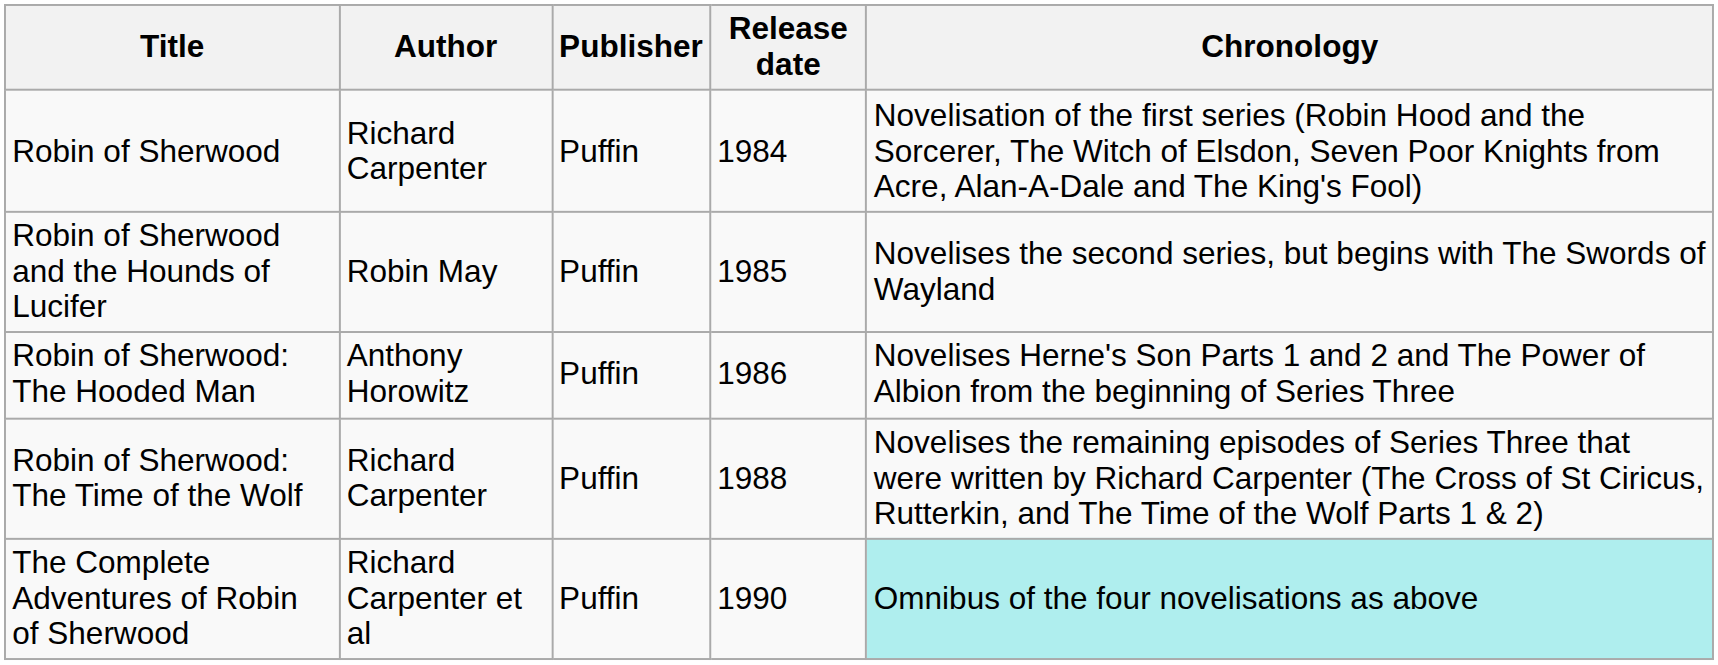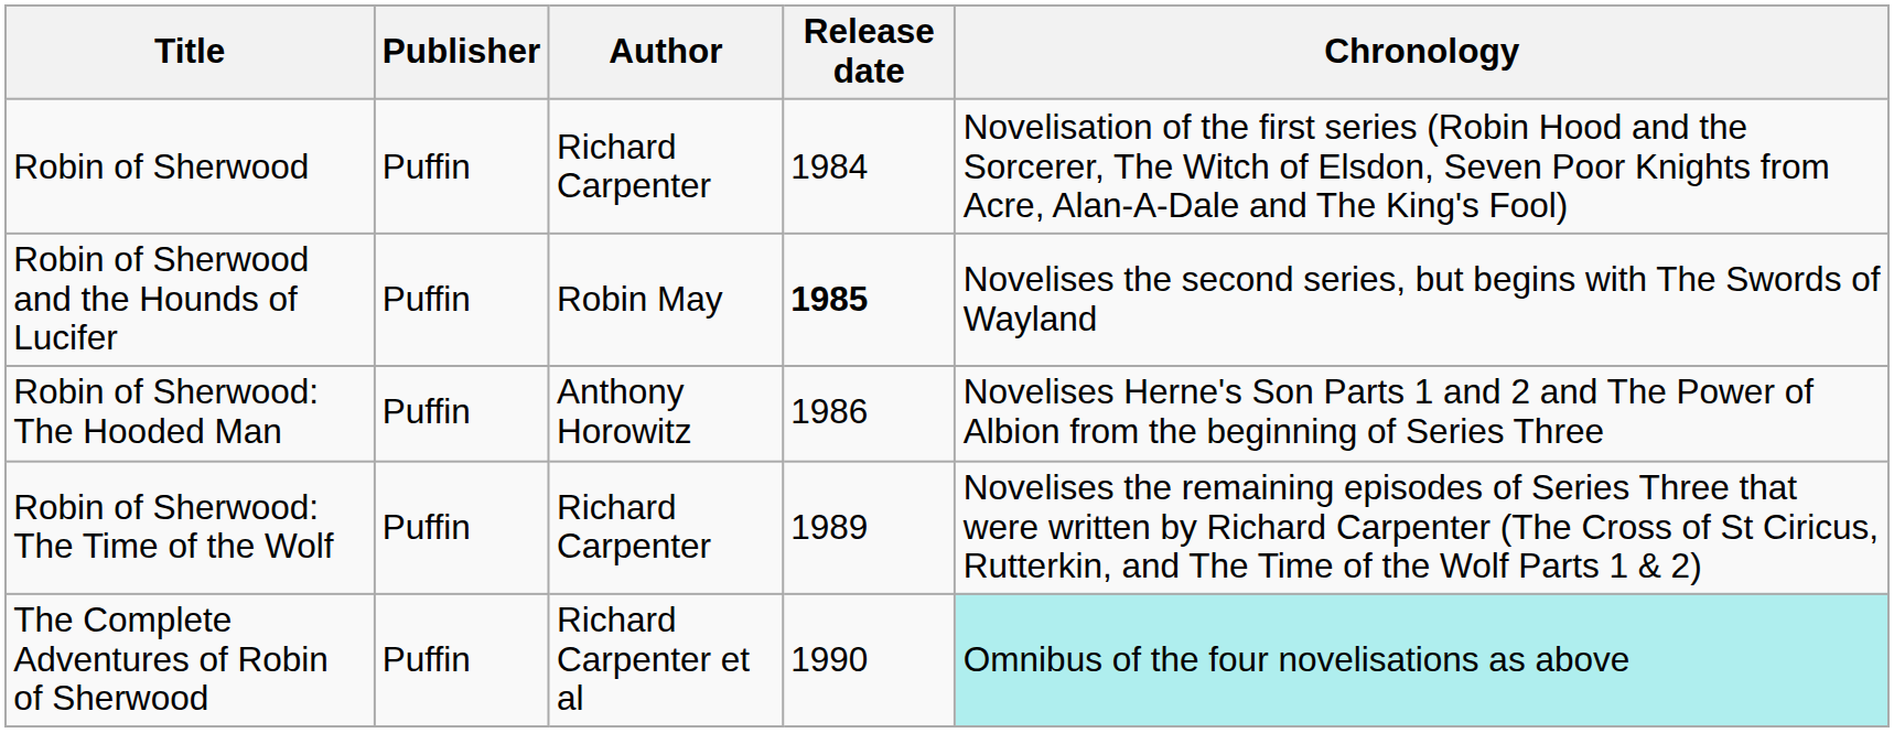 <table class="wikitable">
 <tr>
 <th>Title</th>
+<th>Publisher</th>
 <th>Author</th>
-<th>Publisher</th>
 <th>Release date</th>
 <th>Chronology</th>
 </tr>
 <tr>
 <td>Robin of Sherwood</td>
+<td>Puffin</td>
 <td>Richard Carpenter</td>
-<td>Puffin</td>
 <td>1984</td>
 <td>Novelisation of the first series (Robin Hood and the Sorcerer, The Witch of Elsdon, Seven Poor Knights from Acre, Alan-A-Dale and The King's Fool)</td>
 </tr>
 <tr>
 <td>Robin of Sherwood and the Hounds of Lucifer</td>
+<td>Puffin</td>
 <td>Robin May</td>
-<td>Puffin</td>
-<td>1985</td>
+<td><strong>1985</strong></td>
 <td>Novelises the second series, but begins with The Swords of Wayland</td>
 </tr>
 <tr>
 <td>Robin of Sherwood: The Hooded Man</td>
+<td>Puffin</td>
 <td>Anthony Horowitz</td>
-<td>Puffin</td>
 <td>1986</td>
 <td>Novelises Herne's Son Parts 1 and 2 and The Power of Albion from the beginning of Series Three</td>
 </tr>
 <tr>
 <td>Robin of Sherwood: The Time of the Wolf</td>
+<td>Puffin</td>
 <td>Richard Carpenter</td>
-<td>Puffin</td>
-<td>1988</td>
+<td>1989</td>
 <td>Novelises the remaining episodes of Series Three that were written by Richard Carpenter (The Cross of St Ciricus, Rutterkin, and The Time of the Wolf Parts 1 & 2)</td>
 </tr>
 <tr>
 <td>The Complete Adventures of Robin of Sherwood</td>
+<td>Puffin</td>
 <td>Richard Carpenter et al</td>
-<td>Puffin</td>
 <td>1990</td>
 <td style="background: paleturquoise;">Omnibus of the four novelisations as above</td>
 </tr>
 </table>
